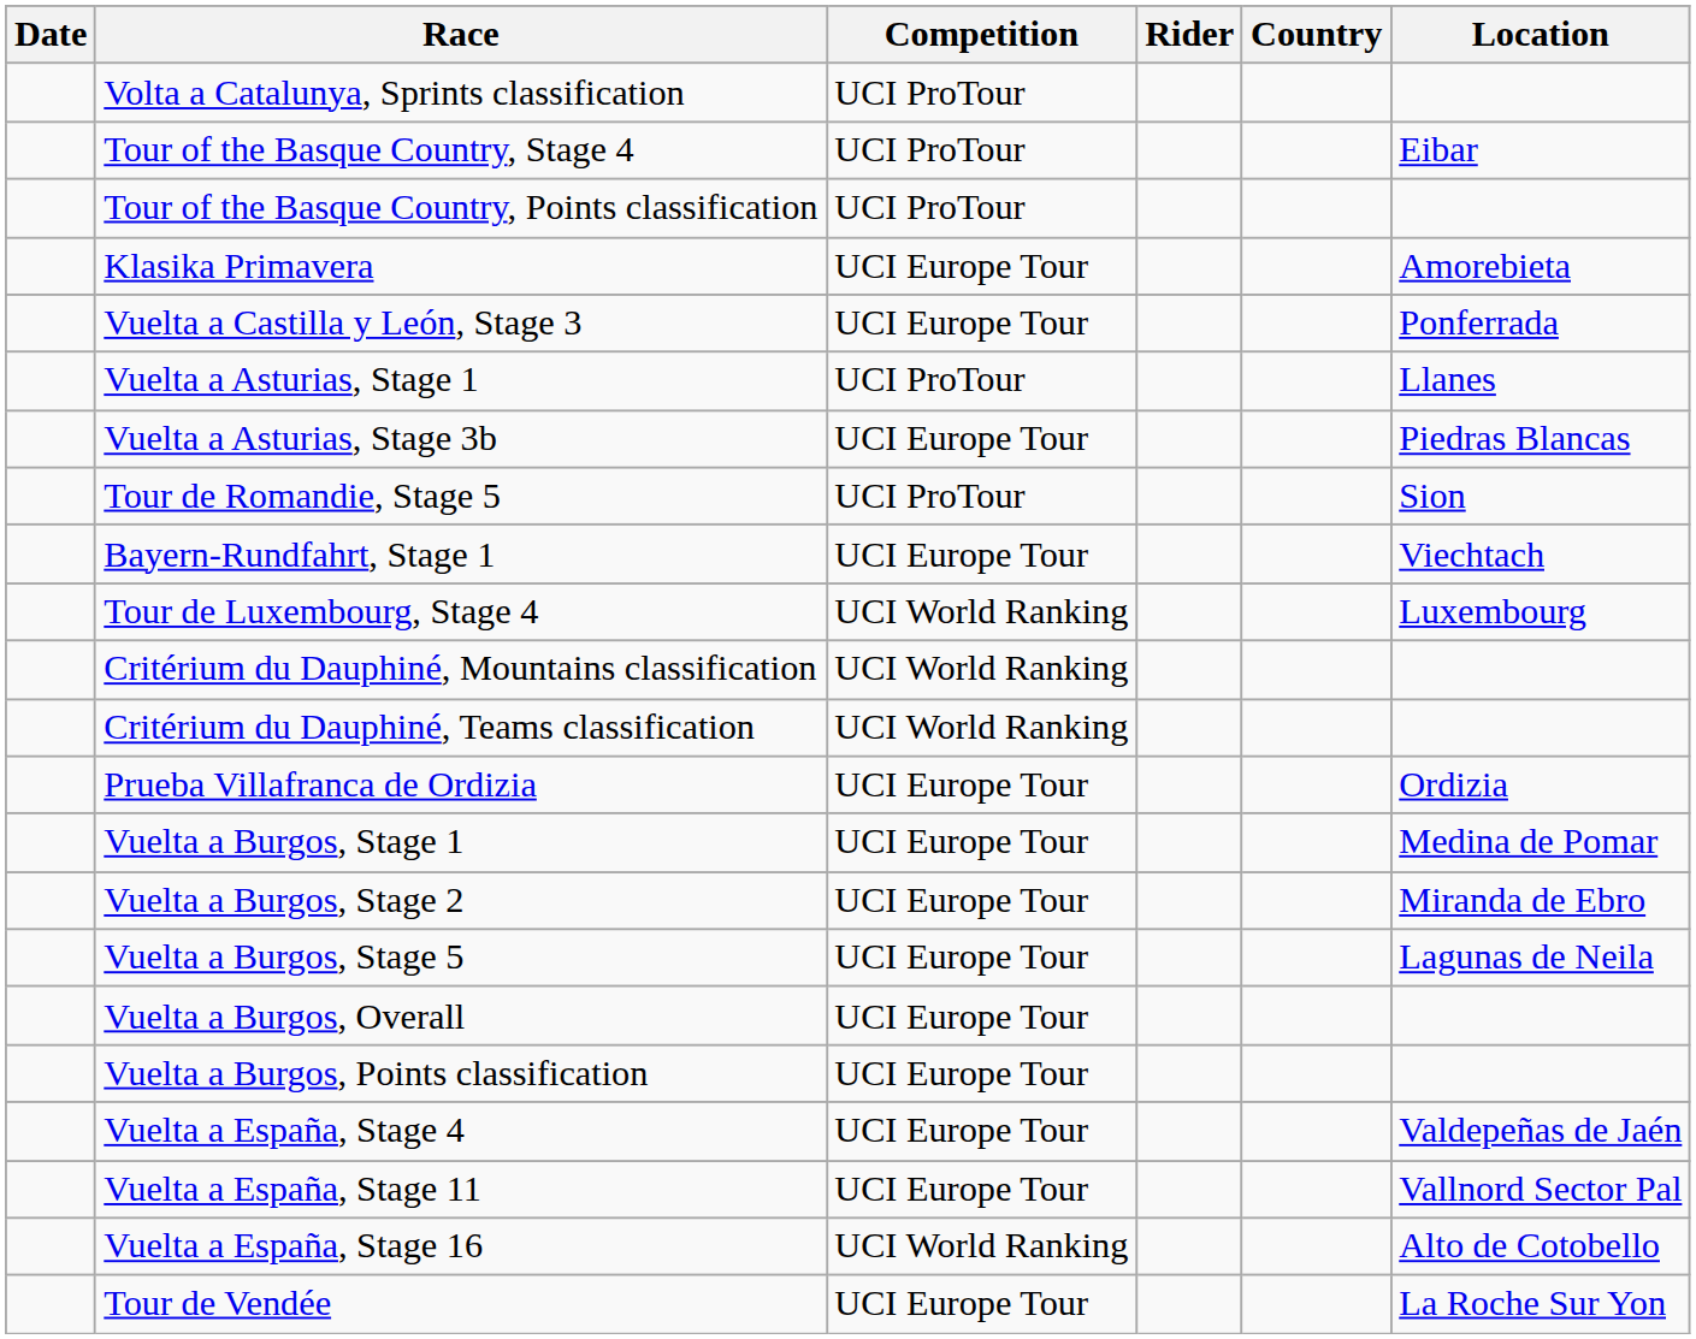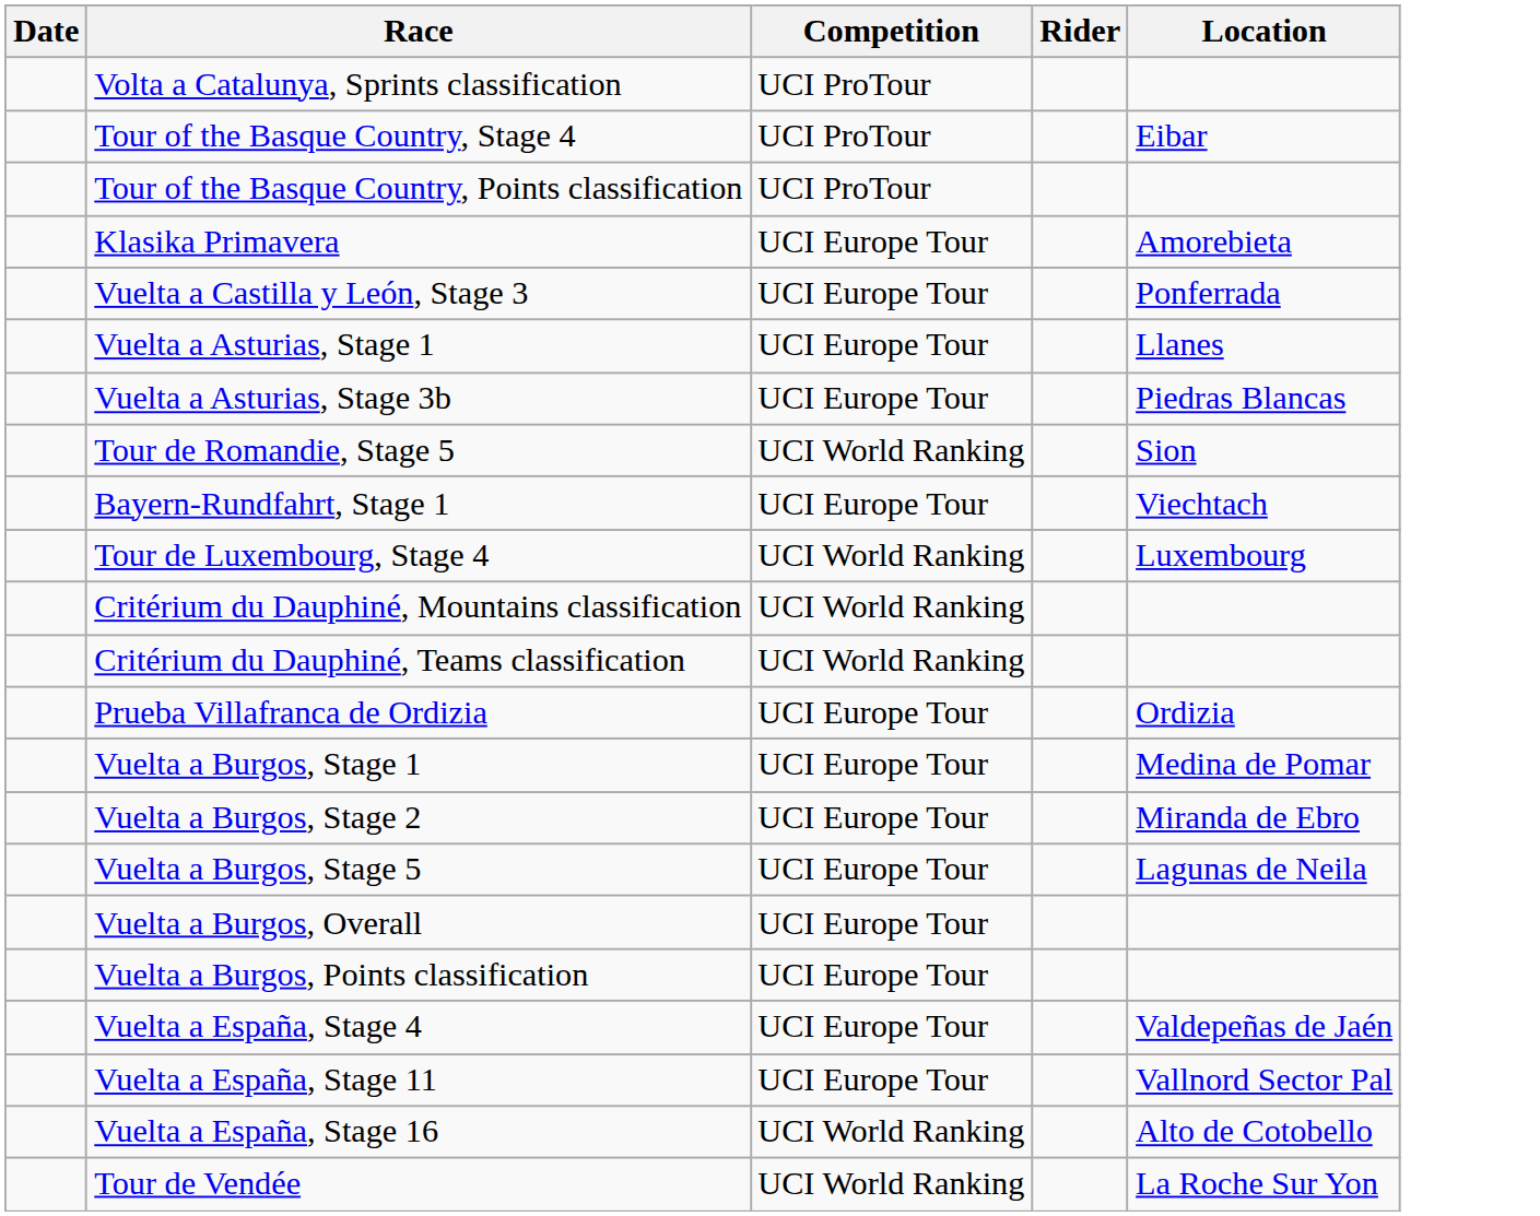 <table class="wikitable sortable">
 <tr>
 <th>Date</th>
 <th>Race</th>
 <th>Competition</th>
 <th>Rider</th>
-<th>Country</th>
 <th>Location</th>
 </tr>
 <tr>
 <td></td>
 <td><a href='#'>Volta a Catalunya</a>, Sprints classification</td>
 <td>UCI ProTour</td>
 <td></td>
 <td></td>
-<td></td>
 </tr>
 <tr>
 <td></td>
 <td><a href='#'>Tour of the Basque Country</a>, Stage 4</td>
 <td>UCI ProTour</td>
-<td></td>
 <td></td>
 <td><a href='#'>Eibar</a></td>
 </tr>
 <tr>
 <td></td>
 <td><a href='#'>Tour of the Basque Country</a>, Points classification</td>
 <td>UCI ProTour</td>
 <td></td>
 <td></td>
-<td></td>
 </tr>
 <tr>
 <td></td>
 <td><a href='#'>Klasika Primavera</a></td>
 <td>UCI Europe Tour</td>
-<td></td>
 <td></td>
 <td><a href='#'>Amorebieta</a></td>
 </tr>
 <tr>
 <td></td>
 <td><a href='#'>Vuelta a Castilla y León</a>, Stage 3</td>
 <td>UCI Europe Tour</td>
 <td></td>
-<td></td>
 <td><a href='#'>Ponferrada</a></td>
 </tr>
 <tr>
 <td></td>
 <td><a href='#'>Vuelta a Asturias</a>, Stage 1</td>
-<td>UCI ProTour</td>
-<td></td>
+<td>UCI Europe Tour</td>
 <td></td>
 <td><a href='#'>Llanes</a></td>
 </tr>
 <tr>
 <td></td>
 <td><a href='#'>Vuelta a Asturias</a>, Stage 3b</td>
 <td>UCI Europe Tour</td>
 <td></td>
-<td></td>
 <td><a href='#'>Piedras Blancas</a></td>
 </tr>
 <tr>
 <td></td>
 <td><a href='#'>Tour de Romandie</a>, Stage 5</td>
-<td>UCI ProTour</td>
-<td></td>
+<td>UCI World Ranking</td>
 <td></td>
 <td><a href='#'>Sion</a></td>
 </tr>
 <tr>
 <td></td>
 <td><a href='#'>Bayern-Rundfahrt</a>, Stage 1</td>
 <td>UCI Europe Tour</td>
 <td></td>
-<td></td>
 <td><a href='#'>Viechtach</a></td>
 </tr>
 <tr>
 <td></td>
 <td><a href='#'>Tour de Luxembourg</a>, Stage 4</td>
 <td>UCI World Ranking</td>
-<td></td>
 <td></td>
 <td><a href='#'>Luxembourg</a></td>
 </tr>
 <tr>
 <td></td>
 <td><a href='#'>Critérium du Dauphiné</a>, Mountains classification</td>
 <td>UCI World Ranking</td>
 <td></td>
 <td></td>
-<td></td>
 </tr>
 <tr>
 <td></td>
 <td><a href='#'>Critérium du Dauphiné</a>, Teams classification</td>
 <td>UCI World Ranking</td>
 <td align="center"></td>
 <td></td>
-<td></td>
 </tr>
 <tr>
 <td></td>
 <td><a href='#'>Prueba Villafranca de Ordizia</a></td>
 <td>UCI Europe Tour</td>
-<td></td>
 <td></td>
 <td><a href='#'>Ordizia</a></td>
 </tr>
 <tr>
 <td></td>
 <td><a href='#'>Vuelta a Burgos</a>, Stage 1</td>
 <td>UCI Europe Tour</td>
 <td></td>
-<td></td>
 <td><a href='#'>Medina de Pomar</a></td>
 </tr>
 <tr>
 <td></td>
 <td><a href='#'>Vuelta a Burgos</a>, Stage 2</td>
 <td>UCI Europe Tour</td>
 <td></td>
-<td></td>
 <td><a href='#'>Miranda de Ebro</a></td>
 </tr>
 <tr>
 <td></td>
 <td><a href='#'>Vuelta a Burgos</a>, Stage 5</td>
 <td>UCI Europe Tour</td>
-<td></td>
 <td></td>
 <td><a href='#'>Lagunas de Neila</a></td>
 </tr>
 <tr>
 <td></td>
 <td><a href='#'>Vuelta a Burgos</a>, Overall</td>
 <td>UCI Europe Tour</td>
 <td></td>
 <td></td>
-<td></td>
 </tr>
 <tr>
 <td></td>
 <td><a href='#'>Vuelta a Burgos</a>, Points classification</td>
 <td>UCI Europe Tour</td>
-<td></td>
 <td></td>
 <td></td>
 </tr>
 <tr>
 <td></td>
 <td><a href='#'>Vuelta a España</a>, Stage 4</td>
 <td>UCI Europe Tour</td>
 <td></td>
-<td></td>
 <td><a href='#'>Valdepeñas de Jaén</a></td>
 </tr>
 <tr>
 <td></td>
 <td><a href='#'>Vuelta a España</a>, Stage 11</td>
 <td>UCI Europe Tour</td>
-<td></td>
 <td></td>
 <td><a href='#'>Vallnord Sector Pal</a></td>
 </tr>
 <tr>
 <td></td>
 <td><a href='#'>Vuelta a España</a>, Stage 16</td>
 <td>UCI World Ranking</td>
 <td></td>
-<td></td>
 <td><a href='#'>Alto de Cotobello</a></td>
 </tr>
 <tr>
 <td></td>
 <td><a href='#'>Tour de Vendée</a></td>
-<td>UCI Europe Tour</td>
-<td></td>
+<td>UCI World Ranking</td>
 <td></td>
 <td><a href='#'>La Roche Sur Yon</a></td>
 </tr>
 </table>
